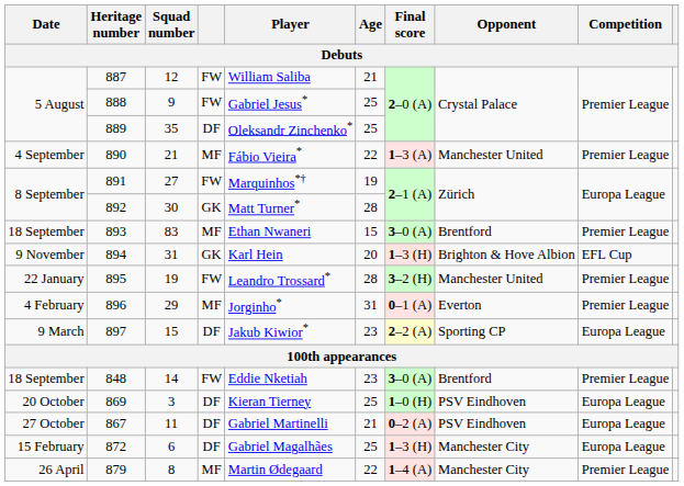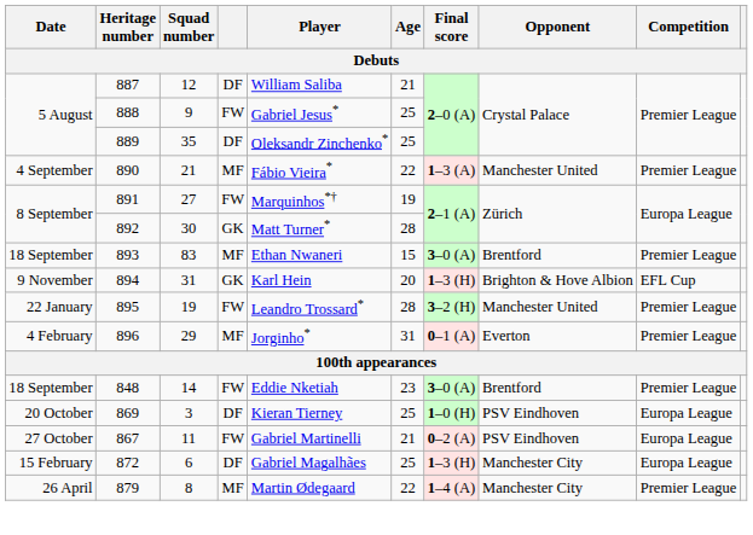 <table class="wikitable" style="text-align:center; font-size:90%;">
 <tr>
 <th>Date</th>
 <th>Heritage<br>number</th>
 <th>Squad<br>number</th>
 <th></th>
 <th>Player</th>
 <th>Age</th>
 <th>Final<br>score</th>
 <th>Opponent</th>
 <th>Competition</th>
 <th></th>
 </tr>
 <tr>
 <th colspan="10">Debuts</th>
 </tr>
 <tr>
 <td rowspan="3" style="text-align:right;">5 August</td>
 <td>887</td>
 <td>12</td>
-<td>FW</td>
+<td>DF</td>
 <td style="text-align:left;"> <a href='#'>William Saliba</a></td>
 <td>21</td>
 <td rowspan="3" style="background:#ccffcc;"><strong>2</strong>–0 (A)</td>
 <td rowspan="3" style="text-align:left;">Crystal Palace</td>
 <td rowspan="3" style="text-align:left;">Premier League</td>
 <td rowspan="3"></td>
 </tr>
 <tr>
 <td>888</td>
 <td>9</td>
 <td>FW</td>
 <td style="text-align:left;"> <a href='#'>Gabriel Jesus</a><sup>*</sup></td>
 <td>25</td>
 </tr>
 <tr>
 <td>889</td>
 <td>35</td>
 <td>DF</td>
 <td style="text-align:left;"> <a href='#'>Oleksandr Zinchenko</a><sup>*</sup></td>
 <td>25</td>
 </tr>
 <tr>
 <td style="text-align:right;">4 September</td>
 <td>890</td>
 <td>21</td>
 <td>MF</td>
 <td style="text-align:left;"> <a href='#'>Fábio Vieira</a><sup>*</sup></td>
 <td>22</td>
 <td style="background:#ffe3e3;"><strong>1</strong>–3 (A)</td>
 <td style="text-align:left;">Manchester United</td>
 <td style="text-align:left;">Premier League</td>
 <td></td>
 </tr>
 <tr>
 <td rowspan="2" style="text-align:right;">8 September</td>
 <td>891</td>
 <td>27</td>
 <td>FW</td>
 <td style="text-align:left;"> <a href='#'>Marquinhos</a><sup>*†</sup></td>
 <td>19</td>
 <td rowspan="2" style="background:#ccffcc;"><strong>2</strong>–1 (A)</td>
 <td rowspan="2" style="text-align:left;"> Zürich</td>
 <td rowspan="2" style="text-align:left;">Europa League</td>
 <td rowspan="2"></td>
 </tr>
 <tr>
 <td>892</td>
 <td>30</td>
 <td>GK</td>
 <td style="text-align:left;"> <a href='#'>Matt Turner</a><sup>*</sup></td>
 <td>28</td>
 </tr>
 <tr>
 <td style="text-align:right;">18 September</td>
 <td>893</td>
 <td>83</td>
 <td>MF</td>
 <td style="text-align:left;"> <a href='#'>Ethan Nwaneri</a></td>
 <td>15</td>
 <td style="background:#ccffcc;"><strong>3</strong>–0 (A)</td>
 <td style="text-align:left;">Brentford</td>
 <td style="text-align:left;">Premier League</td>
 <td></td>
 </tr>
 <tr>
 <td style="text-align:right;">9 November</td>
 <td>894</td>
 <td>31</td>
 <td>GK</td>
 <td style="text-align:left;"> <a href='#'>Karl Hein</a></td>
 <td>20</td>
 <td style="background:#ffe3e3;"><strong>1</strong>–3 (H)</td>
 <td style="text-align:left;">Brighton & Hove Albion</td>
 <td style="text-align:left;">EFL Cup</td>
 <td></td>
 </tr>
 <tr>
 <td style="text-align:right;">22 January</td>
 <td>895</td>
 <td>19</td>
 <td>FW</td>
 <td style="text-align:left;"> <a href='#'>Leandro Trossard</a><sup>*</sup></td>
 <td>28</td>
 <td style="background:#ccffcc;"><strong>3</strong>–2 (H)</td>
 <td style="text-align:left;">Manchester United</td>
 <td style="text-align:left;">Premier League</td>
 <td></td>
 </tr>
 <tr>
 <td style="text-align:right;">4 February</td>
 <td>896</td>
 <td>29</td>
 <td>MF</td>
 <td style="text-align:left;"> <a href='#'>Jorginho</a><sup>*</sup></td>
 <td>31</td>
 <td style="background:#ffe3e3;"><strong>0</strong>–1 (A)</td>
 <td style="text-align:left;">Everton</td>
 <td style="text-align:left;">Premier League</td>
 <td></td>
 </tr>
 <tr>
-<td style="text-align:right;">9 March</td>
-<td>897</td>
-<td>15</td>
-<td>DF</td>
-<td style="text-align:left;"> <a href='#'>Jakub Kiwior</a><sup>*</sup></td>
-<td>23</td>
-<td style="background:#ffffcc;"><strong>2</strong>–2 (A)</td>
-<td style="text-align:left;"> Sporting CP</td>
-<td style="text-align:left;">Europa League</td>
-<td></td>
-</tr>
-<tr>
 <th colspan="10">100th appearances</th>
 </tr>
 <tr>
 <td style="text-align:right;">18 September</td>
 <td>848</td>
 <td>14</td>
 <td>FW</td>
 <td style="text-align:left;"> <a href='#'>Eddie Nketiah</a></td>
 <td>23</td>
 <td style="background:#ccffcc;"><strong>3</strong>–0 (A)</td>
 <td style="text-align:left;">Brentford</td>
 <td style="text-align:left;">Premier League</td>
 <td></td>
 </tr>
 <tr>
 <td style="text-align:right;">20 October</td>
 <td>869</td>
 <td>3</td>
 <td>DF</td>
 <td style="text-align:left;"> <a href='#'>Kieran Tierney</a></td>
 <td>25</td>
 <td style="background:#ccffcc;"><strong>1</strong>–0 (H)</td>
 <td style="text-align:left;"> PSV Eindhoven</td>
 <td style="text-align:left;">Europa League</td>
 <td></td>
 </tr>
 <tr>
 <td style="text-align:right;">27 October</td>
 <td>867</td>
 <td>11</td>
-<td>DF</td>
+<td>FW</td>
 <td style="text-align:left;"> <a href='#'>Gabriel Martinelli</a></td>
 <td>21</td>
 <td style="background:#ffe3e3;"><strong>0</strong>–2 (A)</td>
 <td style="text-align:left;"> PSV Eindhoven</td>
 <td style="text-align:left;">Europa League</td>
 <td></td>
 </tr>
 <tr>
 <td style="text-align:right;">15 February</td>
 <td>872</td>
 <td>6</td>
 <td>DF</td>
 <td style="text-align:left;"> <a href='#'>Gabriel Magalhães</a></td>
 <td>25</td>
 <td style="background:#ffe3e3;"><strong>1</strong>–3 (H)</td>
 <td style="text-align:left;">Manchester City</td>
 <td style="text-align:left;">Europa League</td>
 <td></td>
 </tr>
 <tr>
 <td style="text-align:right;">26 April</td>
 <td>879</td>
 <td>8</td>
 <td>MF</td>
 <td style="text-align:left;"> <a href='#'>Martin Ødegaard</a></td>
 <td>22</td>
 <td style="background:#ffe3e3;"><strong>1</strong>–4 (A)</td>
 <td style="text-align:left;">Manchester City</td>
 <td style="text-align:left;">Premier League</td>
 <td></td>
 </tr>
 </table>
